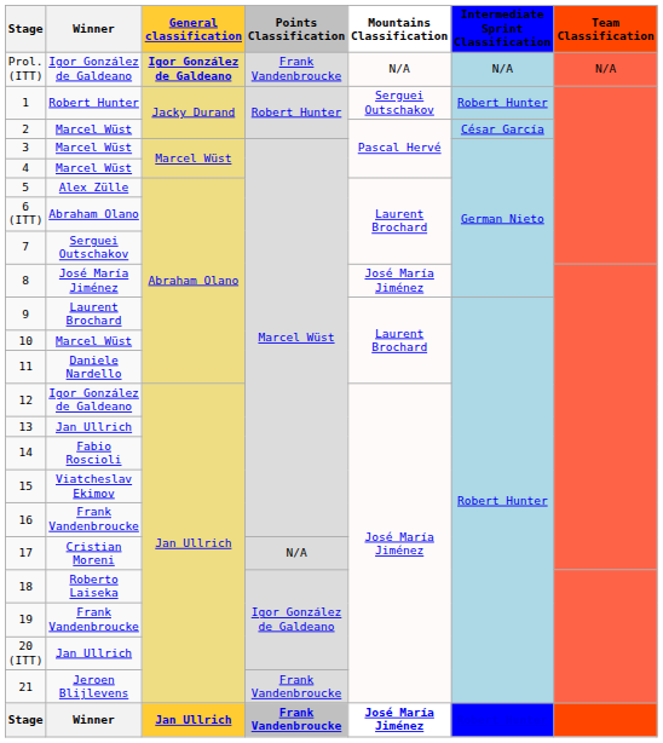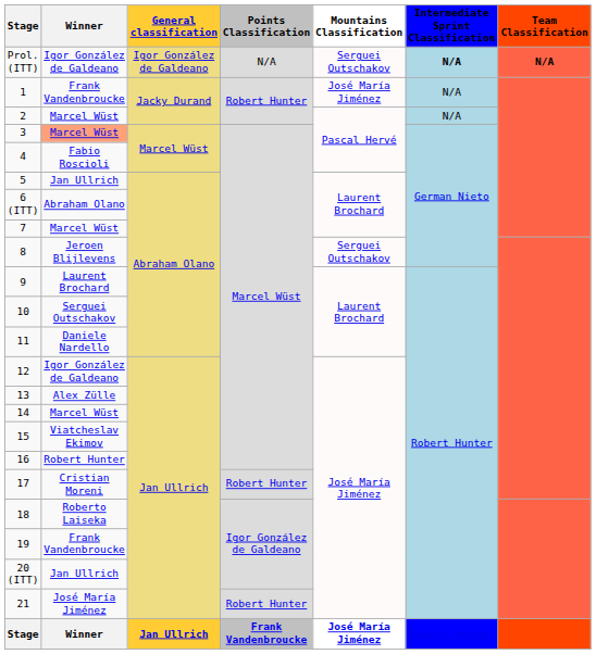 <table class="wikitable" style="text-align: center; font-size:smaller;">
 <tr style="background-color: #efefef;">
 <th width="5%">Stage</th>
 <th width="12%">Winner</th>
 <th style="background:#FFCC33;" width="15%"><strong><a href='#'>General classification</a></strong><br></th>
 <th style="background:#C0C0C0;" width="15%"><strong>Points Classification</strong><br></th>
 <th style="background:#FFFFFF;" width="15%"><strong>Mountains Classification</strong><br></th>
 <th style="background:#0000FF;" width="15%"><strong>Intermediate Sprint Classification</strong><br></th>
 <th style="background:#FF4500;" width="15%"><strong>Team Classification</strong></th>
 </tr>
 <tr>
 <td>Prol. (ITT)</td>
 <td><a href='#'>Igor González de Galdeano</a></td>
-<td style="background:#EEDD82;"><strong><a href='#'>Igor González de Galdeano</a></strong></td>
-<td style="background:gainsboro;"><a href='#'>Frank Vandenbroucke</a></td>
-<td style="background:snow;">N/A</td>
-<td style="background:lightblue;">N/A</td>
-<td style="background:#FF6347;">N/A</td>
+<td style="background:#EEDD82;"><a href='#'>Igor González de Galdeano</a></td>
+<td style="background:gainsboro;">N/A</td>
+<td style="background:snow;" rowspan="1"><a href='#'>Serguei Outschakov</a></td>
+<td style="background:lightblue;"><strong>N/A</strong></td>
+<td style="background:#FF6347;"><strong>N/A</strong></td>
 </tr>
 <tr>
 <td>1</td>
-<td><a href='#'>Robert Hunter</a></td>
+<td><a href='#'>Frank Vandenbroucke</a></td>
 <td style="background:#EEDD82;" rowspan="2"><a href='#'>Jacky Durand</a></td>
 <td style="background:gainsboro;" rowspan="2"><a href='#'>Robert Hunter</a></td>
-<td style="background:snow;" rowspan="1"><a href='#'>Serguei Outschakov</a></td>
-<td style="background:lightblue;"><a href='#'>Robert Hunter</a></td>
+<td style="background:snow;" rowspan="1"><a href='#'>José María Jiménez</a></td>
+<td style="background:lightblue;">N/A</td>
 <td style="background:#FF6347;" rowspan="7"></td>
 </tr>
 <tr>
 <td>2</td>
 <td><a href='#'>Marcel Wüst</a></td>
 <td style="background:snow;" rowspan="3"><a href='#'>Pascal Hervé</a></td>
-<td style="background:lightblue;"><a href='#'>César García</a></td>
+<td style="background:lightblue;">N/A</td>
 </tr>
 <tr>
 <td>3</td>
-<td><a href='#'>Marcel Wüst</a></td>
+<td style="background: lightsalmon;"><a href='#'>Marcel Wüst</a></td>
 <td style="background:#EEDD82;" rowspan="2"><a href='#'>Marcel Wüst</a></td>
 <td style="background:gainsboro;" rowspan="14"><a href='#'>Marcel Wüst</a></td>
 <td style="background:lightblue;" rowspan="6"><a href='#'>German Nieto</a></td>
 </tr>
 <tr>
 <td>4</td>
-<td><a href='#'>Marcel Wüst</a></td>
+<td><a href='#'>Fabio Roscioli</a></td>
 </tr>
 <tr>
 <td>5</td>
-<td><a href='#'>Alex Zülle</a></td>
+<td><a href='#'>Jan Ullrich</a></td>
 <td style="background:#EEDD82;" rowspan="7"><a href='#'>Abraham Olano</a></td>
 <td style="background:snow;" rowspan="3"><a href='#'>Laurent Brochard</a></td>
 </tr>
 <tr>
 <td>6 (ITT)</td>
 <td><a href='#'>Abraham Olano</a></td>
 </tr>
 <tr>
 <td>7</td>
-<td><a href='#'>Serguei Outschakov</a></td>
+<td><a href='#'>Marcel Wüst</a></td>
 </tr>
 <tr>
 <td>8</td>
-<td><a href='#'>José María Jiménez</a></td>
-<td style="background:snow;" rowspan="1"><a href='#'>José María Jiménez</a></td>
+<td><a href='#'>Jeroen Blijlevens</a></td>
+<td style="background:snow;" rowspan="1"><a href='#'>Serguei Outschakov</a></td>
 <td style="background:#FF6347;" rowspan="10"></td>
 </tr>
 <tr>
 <td>9</td>
 <td><a href='#'>Laurent Brochard</a></td>
 <td style="background:snow;" rowspan="3"><a href='#'>Laurent Brochard</a></td>
 <td style="background:lightblue;" rowspan="13"><a href='#'>Robert Hunter</a></td>
 </tr>
 <tr>
 <td>10</td>
-<td><a href='#'>Marcel Wüst</a></td>
+<td><a href='#'>Serguei Outschakov</a></td>
 </tr>
 <tr>
 <td>11</td>
 <td><a href='#'>Daniele Nardello</a></td>
 </tr>
 <tr>
 <td>12</td>
 <td><a href='#'>Igor González de Galdeano</a></td>
 <td style="background:#EEDD82;" rowspan="10"><a href='#'>Jan Ullrich</a></td>
 <td style="background:snow;" rowspan="10"><a href='#'>José María Jiménez</a></td>
 </tr>
 <tr>
 <td>13</td>
-<td><a href='#'>Jan Ullrich</a></td>
+<td><a href='#'>Alex Zülle</a></td>
 </tr>
 <tr>
 <td>14</td>
-<td><a href='#'>Fabio Roscioli</a></td>
+<td><a href='#'>Marcel Wüst</a></td>
 </tr>
 <tr>
 <td>15</td>
 <td><a href='#'>Viatcheslav Ekimov</a></td>
 </tr>
 <tr>
 <td>16</td>
-<td><a href='#'>Frank Vandenbroucke</a></td>
+<td><a href='#'>Robert Hunter</a></td>
 </tr>
 <tr>
 <td>17</td>
 <td><a href='#'>Cristian Moreni</a></td>
-<td style="background:gainsboro;">N/A</td>
+<td style="background:gainsboro;" rowspan="1"><a href='#'>Robert Hunter</a></td>
 </tr>
 <tr>
 <td>18</td>
 <td><a href='#'>Roberto Laiseka</a></td>
 <td style="background:gainsboro;" rowspan="3"><a href='#'>Igor González de Galdeano</a></td>
 <td style="background:#FF6347;" rowspan="4"></td>
 </tr>
 <tr>
 <td>19</td>
 <td><a href='#'>Frank Vandenbroucke</a></td>
 </tr>
 <tr>
 <td>20 (ITT)</td>
 <td><a href='#'>Jan Ullrich</a></td>
 </tr>
 <tr>
 <td>21</td>
-<td><a href='#'>Jeroen Blijlevens</a></td>
-<td style="background:gainsboro;"><a href='#'>Frank Vandenbroucke</a></td>
+<td><a href='#'>José María Jiménez</a></td>
+<td style="background:gainsboro;" rowspan="1"><a href='#'>Robert Hunter</a></td>
 </tr>
 <tr>
 <th width="5%">Stage</th>
 <th width="12%">Winner</th>
 <th style="background:#FFCC33;"><a href='#'>Jan Ullrich</a></th>
 <th style="background:#C0C0C0;"><a href='#'>Frank Vandenbroucke</a></th>
 <th style="background:#FFFFFF;"><a href='#'>José María Jiménez</a></th>
 <th style="background:#0000FF;"><a href='#'>Robert Hunter</a></th>
 <th style="background:#FF4500;"></th>
 </tr>
 </table>
